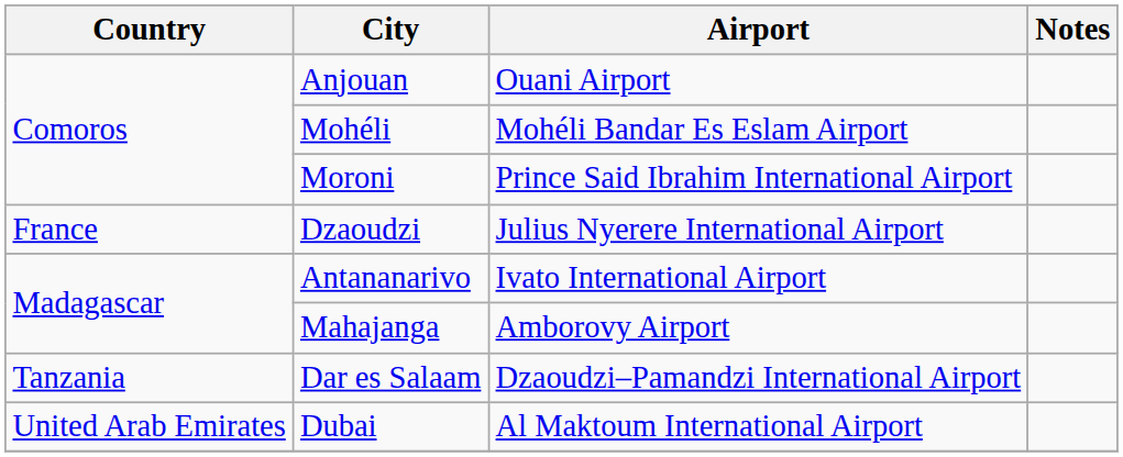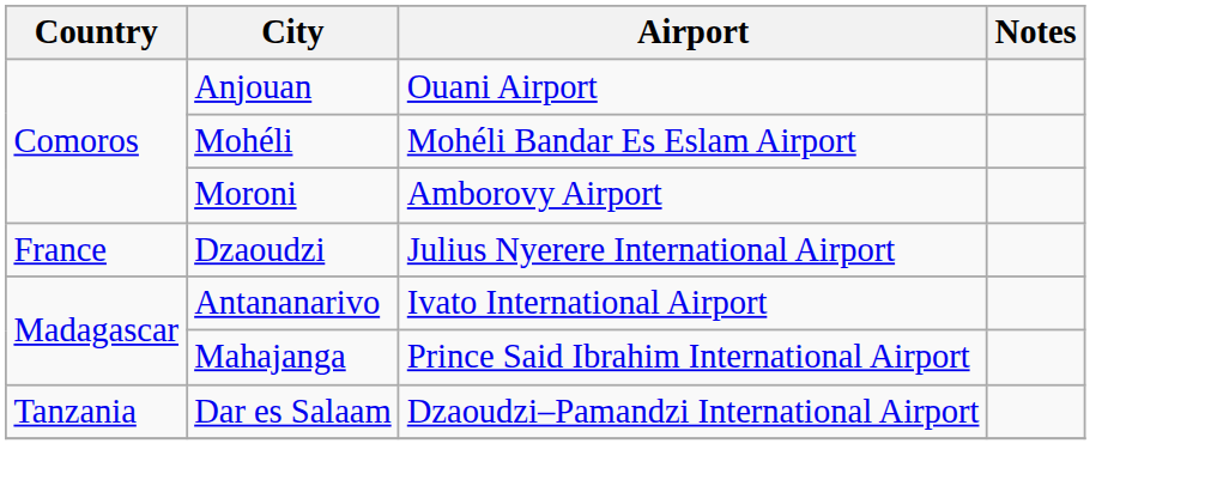 <table class="wikitable sortable">
 <tr>
 <th>Country</th>
 <th>City</th>
 <th>Airport</th>
 <th>Notes</th>
 </tr>
 <tr>
 <td rowspan="3"> <a href='#'>Comoros</a></td>
 <td><a href='#'>Anjouan</a></td>
 <td><a href='#'>Ouani Airport</a></td>
 <td></td>
 </tr>
 <tr>
 <td><a href='#'>Mohéli</a></td>
 <td><a href='#'>Mohéli Bandar Es Eslam Airport</a></td>
 <td></td>
 </tr>
 <tr>
 <td><a href='#'>Moroni</a></td>
-<td><a href='#'>Prince Said Ibrahim International Airport</a></td>
+<td><a href='#'>Amborovy Airport</a></td>
 <td></td>
 </tr>
 <tr>
 <td> <a href='#'>France</a></td>
 <td><a href='#'>Dzaoudzi</a></td>
 <td><a href='#'>Julius Nyerere International Airport</a></td>
 <td></td>
 </tr>
 <tr>
 <td rowspan="2"> <a href='#'>Madagascar</a></td>
 <td><a href='#'>Antananarivo</a></td>
 <td><a href='#'>Ivato International Airport</a></td>
 <td></td>
 </tr>
 <tr>
 <td><a href='#'>Mahajanga</a></td>
-<td><a href='#'>Amborovy Airport</a></td>
+<td><a href='#'>Prince Said Ibrahim International Airport</a></td>
 <td></td>
 </tr>
 <tr>
 <td> <a href='#'>Tanzania</a></td>
 <td><a href='#'>Dar es Salaam</a></td>
 <td><a href='#'>Dzaoudzi–Pamandzi International Airport</a></td>
 <td></td>
 </tr>
 <tr>
-<td> <a href='#'>United Arab Emirates</a></td>
-<td><a href='#'>Dubai</a></td>
-<td><a href='#'>Al Maktoum International Airport</a></td>
-<td></td>
-</tr>
-<tr>
 </tr>
 </table>
